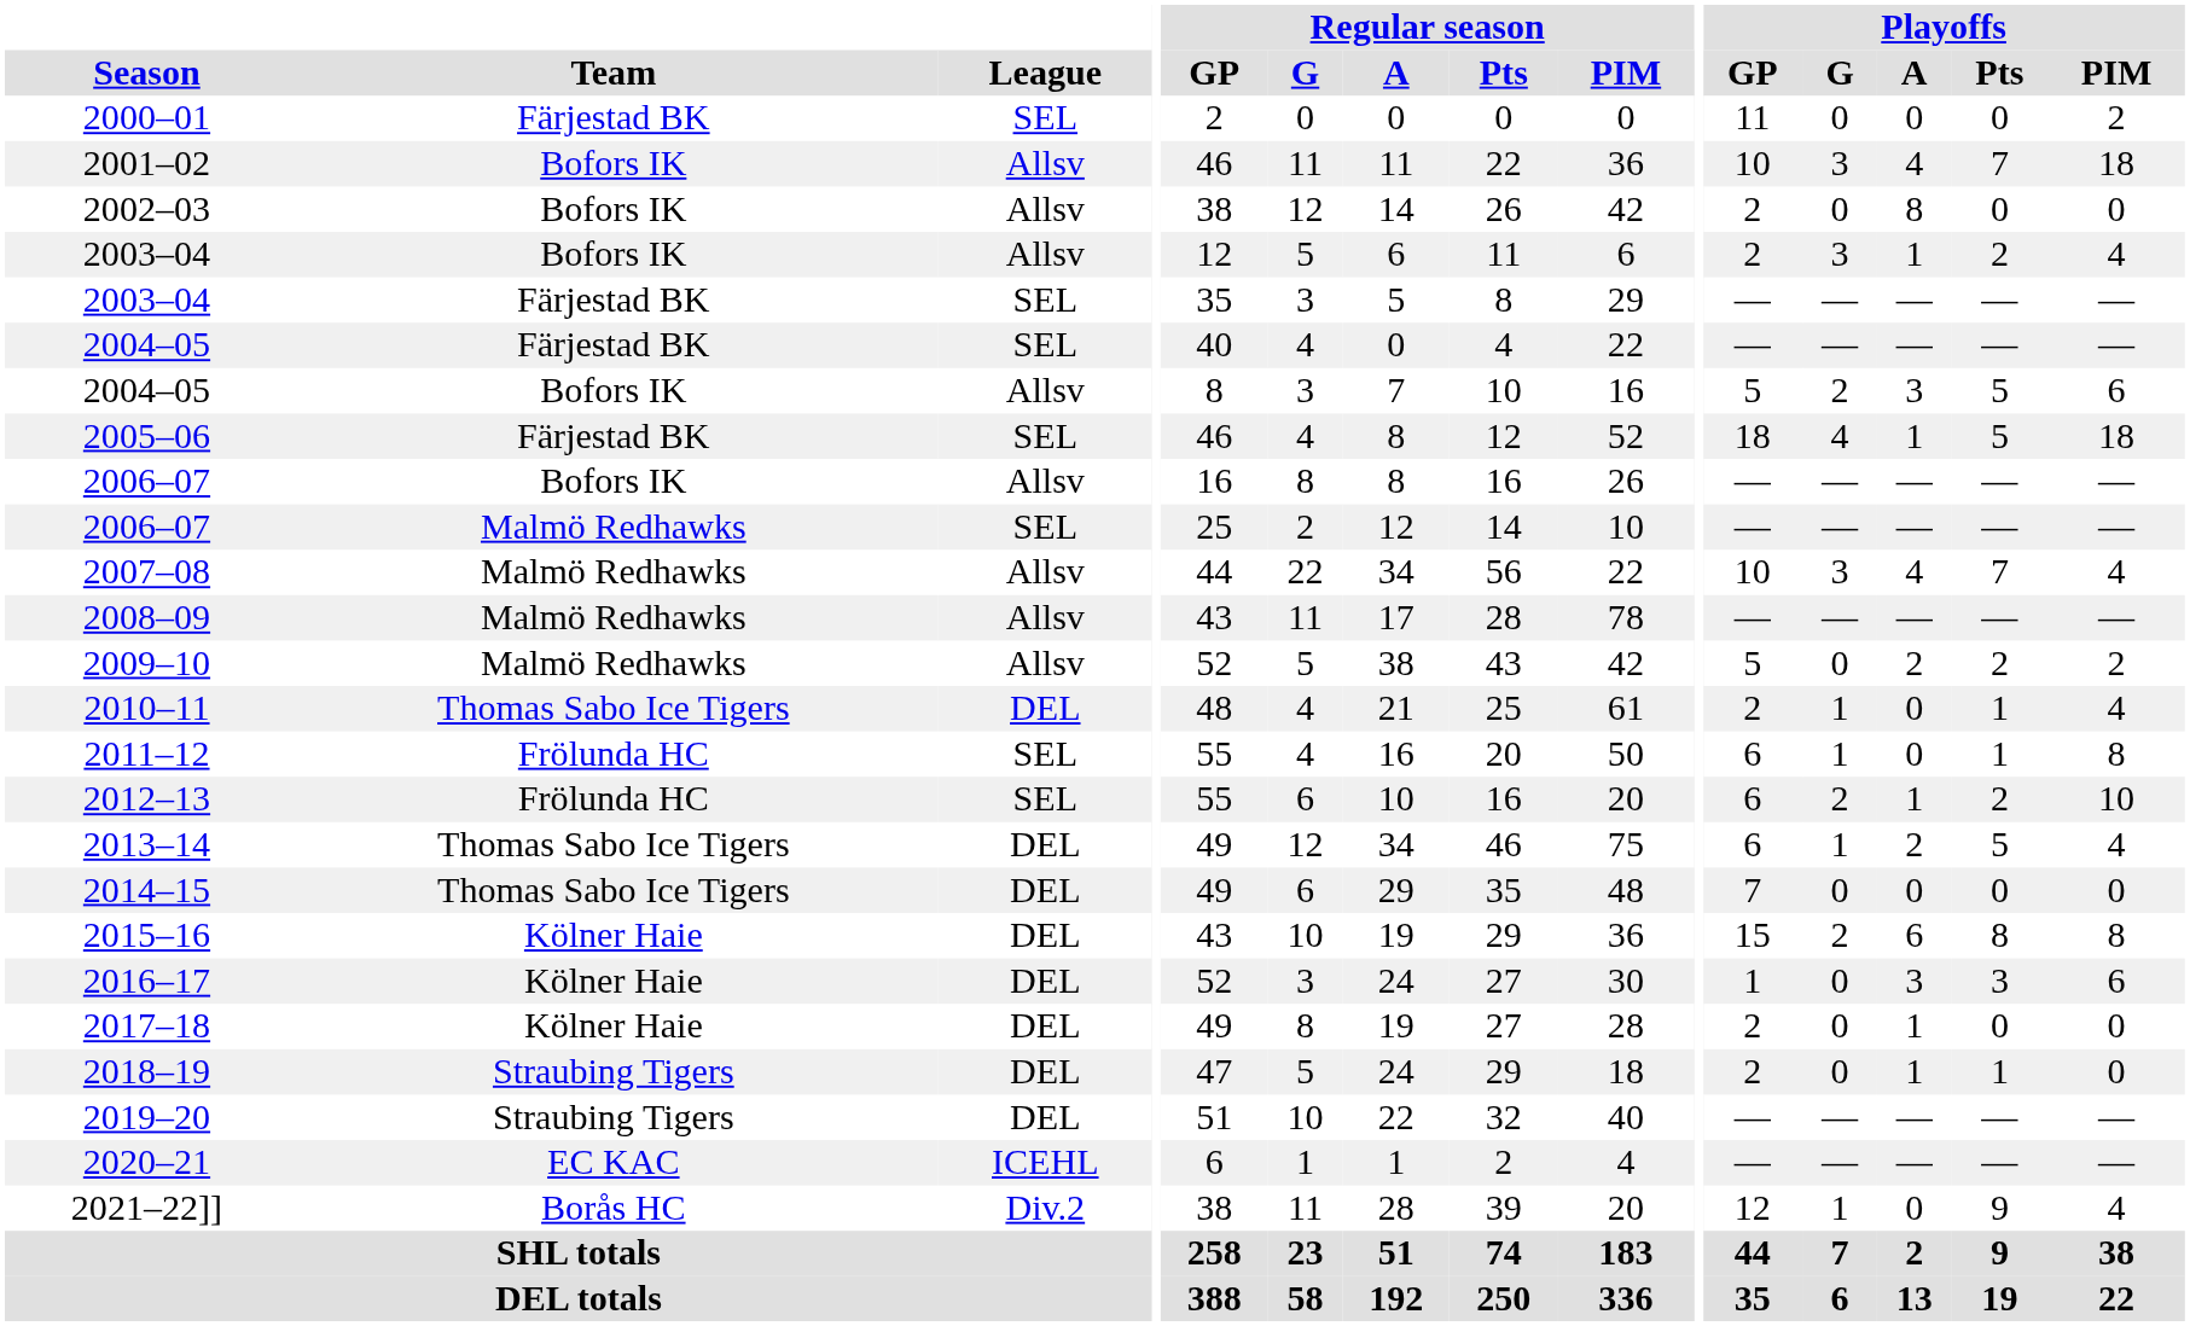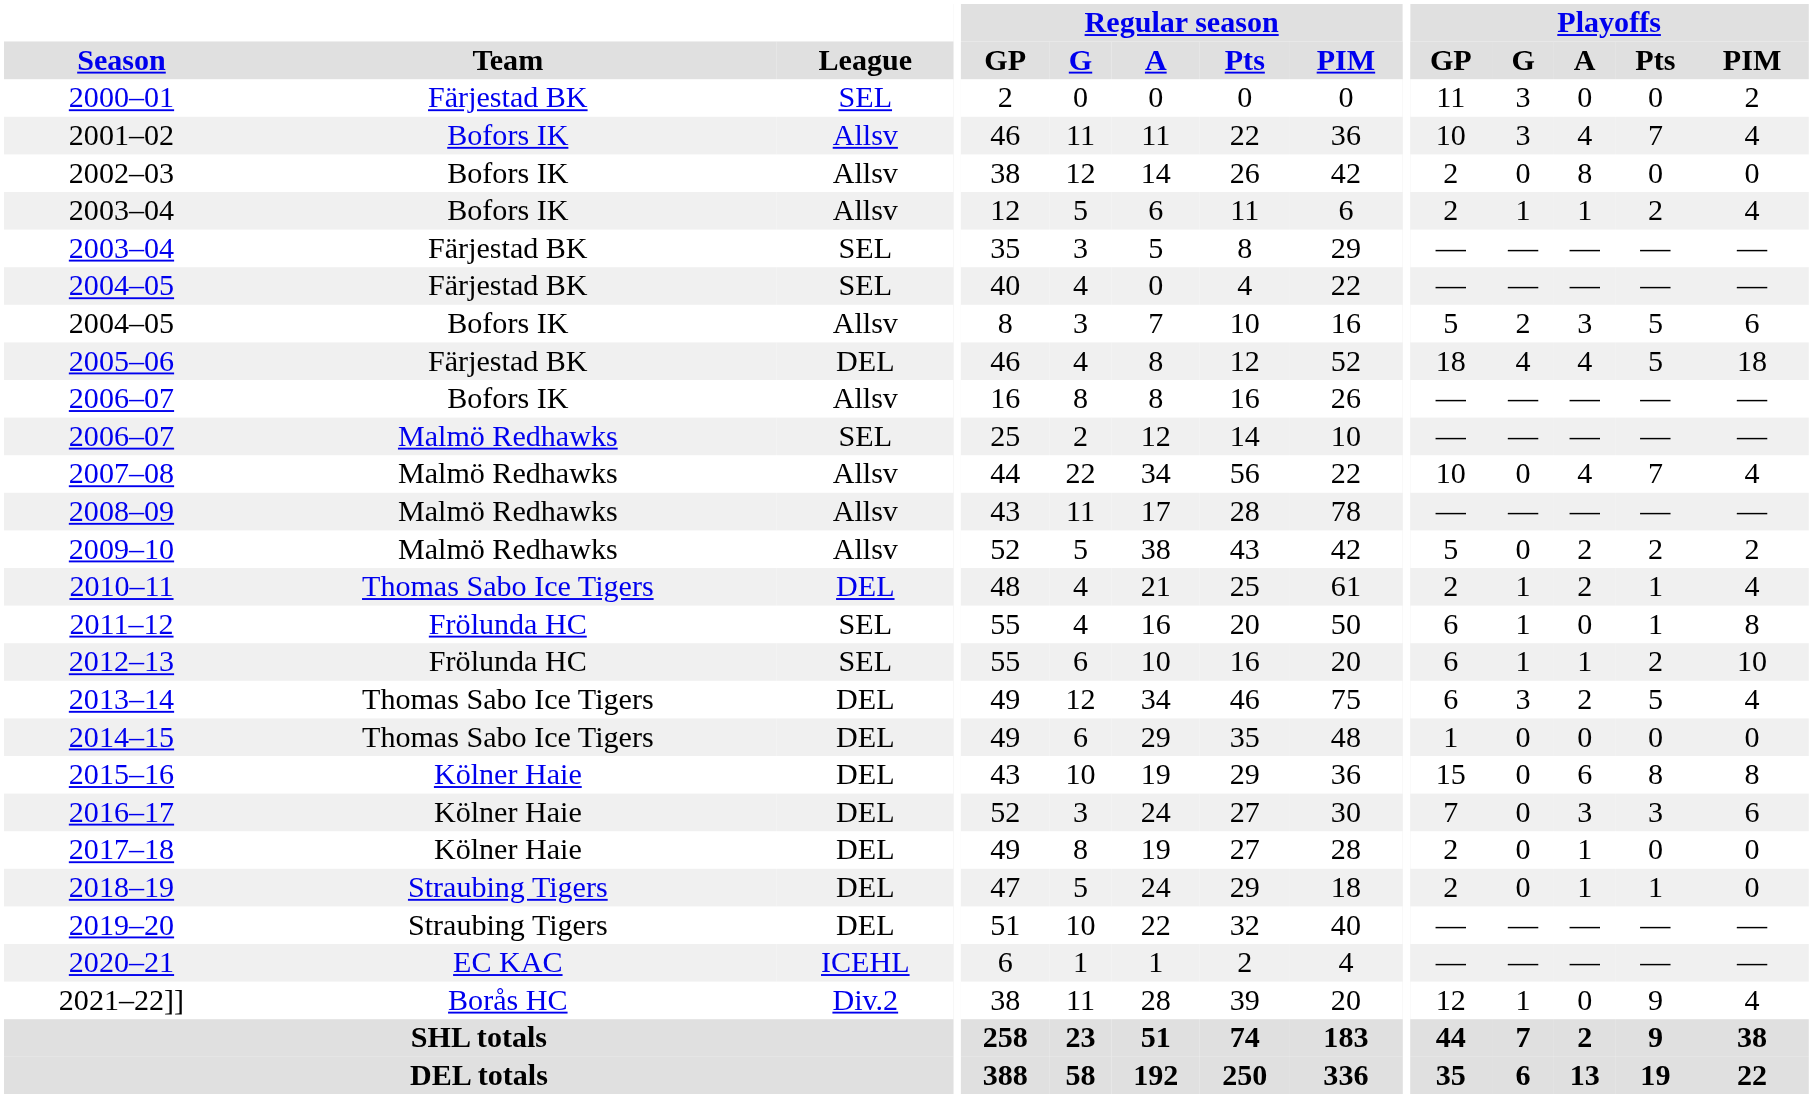 <table border="0" cellpadding="1" cellspacing="0" style="text-align:center; width:60em">
 <tr bgcolor="#e0e0e0">
 <th colspan="3" bgcolor="#ffffff"></th>
 <th rowspan="99" bgcolor="#ffffff"></th>
 <th colspan="5"><a href='#'>Regular season</a></th>
 <th rowspan="99" bgcolor="#ffffff"></th>
 <th colspan="5"><a href='#'>Playoffs</a></th>
 </tr>
 <tr bgcolor="#e0e0e0">
 <th><a href='#'>Season</a></th>
 <th>Team</th>
 <th>League</th>
 <th>GP</th>
 <th><a href='#'>G</a></th>
 <th><a href='#'>A</a></th>
 <th><a href='#'>Pts</a></th>
 <th><a href='#'>PIM</a></th>
 <th>GP</th>
 <th>G</th>
 <th>A</th>
 <th>Pts</th>
 <th>PIM</th>
 </tr>
 <tr ALIGN="center">
 <td><a href='#'>2000–01</a></td>
 <td><a href='#'>Färjestad BK</a></td>
 <td><a href='#'>SEL</a></td>
 <td>2</td>
 <td>0</td>
 <td>0</td>
 <td>0</td>
 <td>0</td>
 <td>11</td>
-<td>0</td>
+<td>3</td>
 <td>0</td>
 <td>0</td>
 <td>2</td>
 </tr>
 <tr ALIGN="center" bgcolor="#f0f0f0">
 <td>2001–02</td>
 <td><a href='#'>Bofors IK</a></td>
 <td><a href='#'>Allsv</a></td>
 <td>46</td>
 <td>11</td>
 <td>11</td>
 <td>22</td>
 <td>36</td>
 <td>10</td>
 <td>3</td>
 <td>4</td>
 <td>7</td>
-<td>18</td>
+<td>4</td>
 </tr>
 <tr ALIGN="center">
 <td>2002–03</td>
 <td>Bofors IK</td>
 <td>Allsv</td>
 <td>38</td>
 <td>12</td>
 <td>14</td>
 <td>26</td>
 <td>42</td>
 <td>2</td>
 <td>0</td>
 <td>8</td>
 <td>0</td>
 <td>0</td>
 </tr>
 <tr ALIGN="center" bgcolor="#f0f0f0">
 <td>2003–04</td>
 <td>Bofors IK</td>
 <td>Allsv</td>
 <td>12</td>
 <td>5</td>
 <td>6</td>
 <td>11</td>
 <td>6</td>
 <td>2</td>
-<td>3</td>
+<td>1</td>
 <td>1</td>
 <td>2</td>
 <td>4</td>
 </tr>
 <tr ALIGN="center">
 <td><a href='#'>2003–04</a></td>
 <td>Färjestad BK</td>
 <td>SEL</td>
 <td>35</td>
 <td>3</td>
 <td>5</td>
 <td>8</td>
 <td>29</td>
 <td>—</td>
 <td>—</td>
 <td>—</td>
 <td>—</td>
 <td>—</td>
 </tr>
 <tr ALIGN="center" bgcolor="#f0f0f0">
 <td><a href='#'>2004–05</a></td>
 <td>Färjestad BK</td>
 <td>SEL</td>
 <td>40</td>
 <td>4</td>
 <td>0</td>
 <td>4</td>
 <td>22</td>
 <td>—</td>
 <td>—</td>
 <td>—</td>
 <td>—</td>
 <td>—</td>
 </tr>
 <tr ALIGN="center">
 <td>2004–05</td>
 <td>Bofors IK</td>
 <td>Allsv</td>
 <td>8</td>
 <td>3</td>
 <td>7</td>
 <td>10</td>
 <td>16</td>
 <td>5</td>
 <td>2</td>
 <td>3</td>
 <td>5</td>
 <td>6</td>
 </tr>
 <tr ALIGN="center" bgcolor="#f0f0f0">
 <td><a href='#'>2005–06</a></td>
 <td>Färjestad BK</td>
-<td>SEL</td>
+<td>DEL</td>
 <td>46</td>
 <td>4</td>
 <td>8</td>
 <td>12</td>
 <td>52</td>
 <td>18</td>
 <td>4</td>
-<td>1</td>
+<td>4</td>
 <td>5</td>
 <td>18</td>
 </tr>
 <tr ALIGN="center">
 <td><a href='#'>2006–07</a></td>
 <td>Bofors IK</td>
 <td>Allsv</td>
 <td>16</td>
 <td>8</td>
 <td>8</td>
 <td>16</td>
 <td>26</td>
 <td>—</td>
 <td>—</td>
 <td>—</td>
 <td>—</td>
 <td>—</td>
 </tr>
 <tr ALIGN="center" bgcolor="#f0f0f0">
 <td><a href='#'>2006–07</a></td>
 <td><a href='#'>Malmö Redhawks</a></td>
 <td>SEL</td>
 <td>25</td>
 <td>2</td>
 <td>12</td>
 <td>14</td>
 <td>10</td>
 <td>—</td>
 <td>—</td>
 <td>—</td>
 <td>—</td>
 <td>—</td>
 </tr>
 <tr ALIGN="center">
 <td><a href='#'>2007–08</a></td>
 <td>Malmö Redhawks</td>
 <td>Allsv</td>
 <td>44</td>
 <td>22</td>
 <td>34</td>
 <td>56</td>
 <td>22</td>
 <td>10</td>
-<td>3</td>
+<td>0</td>
 <td>4</td>
 <td>7</td>
 <td>4</td>
 </tr>
 <tr ALIGN="center" bgcolor="#f0f0f0">
 <td><a href='#'>2008–09</a></td>
 <td>Malmö Redhawks</td>
 <td>Allsv</td>
 <td>43</td>
 <td>11</td>
 <td>17</td>
 <td>28</td>
 <td>78</td>
 <td>—</td>
 <td>—</td>
 <td>—</td>
 <td>—</td>
 <td>—</td>
 </tr>
 <tr ALIGN="center">
 <td><a href='#'>2009–10</a></td>
 <td>Malmö Redhawks</td>
 <td>Allsv</td>
 <td>52</td>
 <td>5</td>
 <td>38</td>
 <td>43</td>
 <td>42</td>
 <td>5</td>
 <td>0</td>
 <td>2</td>
 <td>2</td>
 <td>2</td>
 </tr>
 <tr ALIGN="center" bgcolor="#f0f0f0">
 <td><a href='#'>2010–11</a></td>
 <td><a href='#'>Thomas Sabo Ice Tigers</a></td>
 <td><a href='#'>DEL</a></td>
 <td>48</td>
 <td>4</td>
 <td>21</td>
 <td>25</td>
 <td>61</td>
 <td>2</td>
 <td>1</td>
-<td>0</td>
+<td>2</td>
 <td>1</td>
 <td>4</td>
 </tr>
 <tr ALIGN="center">
 <td><a href='#'>2011–12</a></td>
 <td><a href='#'>Frölunda HC</a></td>
 <td>SEL</td>
 <td>55</td>
 <td>4</td>
 <td>16</td>
 <td>20</td>
 <td>50</td>
 <td>6</td>
 <td>1</td>
 <td>0</td>
 <td>1</td>
 <td>8</td>
 </tr>
 <tr ALIGN="center" bgcolor="#f0f0f0">
 <td><a href='#'>2012–13</a></td>
 <td>Frölunda HC</td>
 <td>SEL</td>
 <td>55</td>
 <td>6</td>
 <td>10</td>
 <td>16</td>
 <td>20</td>
 <td>6</td>
-<td>2</td>
+<td>1</td>
 <td>1</td>
 <td>2</td>
 <td>10</td>
 </tr>
 <tr ALIGN="center">
 <td><a href='#'>2013–14</a></td>
 <td>Thomas Sabo Ice Tigers</td>
 <td>DEL</td>
 <td>49</td>
 <td>12</td>
 <td>34</td>
 <td>46</td>
 <td>75</td>
 <td>6</td>
-<td>1</td>
+<td>3</td>
 <td>2</td>
 <td>5</td>
 <td>4</td>
 </tr>
 <tr ALIGN="center" bgcolor="#f0f0f0">
 <td><a href='#'>2014–15</a></td>
 <td>Thomas Sabo Ice Tigers</td>
 <td>DEL</td>
 <td>49</td>
 <td>6</td>
 <td>29</td>
 <td>35</td>
 <td>48</td>
-<td>7</td>
+<td>1</td>
 <td>0</td>
 <td>0</td>
 <td>0</td>
 <td>0</td>
 </tr>
 <tr ALIGN="center">
 <td><a href='#'>2015–16</a></td>
 <td><a href='#'>Kölner Haie</a></td>
 <td>DEL</td>
 <td>43</td>
 <td>10</td>
 <td>19</td>
 <td>29</td>
 <td>36</td>
 <td>15</td>
-<td>2</td>
+<td>0</td>
 <td>6</td>
 <td>8</td>
 <td>8</td>
 </tr>
 <tr ALIGN="center" bgcolor="#f0f0f0">
 <td><a href='#'>2016–17</a></td>
 <td>Kölner Haie</td>
 <td>DEL</td>
 <td>52</td>
 <td>3</td>
 <td>24</td>
 <td>27</td>
 <td>30</td>
-<td>1</td>
+<td>7</td>
 <td>0</td>
 <td>3</td>
 <td>3</td>
 <td>6</td>
 </tr>
 <tr ALIGN="center">
 <td><a href='#'>2017–18</a></td>
 <td>Kölner Haie</td>
 <td>DEL</td>
 <td>49</td>
 <td>8</td>
 <td>19</td>
 <td>27</td>
 <td>28</td>
 <td>2</td>
 <td>0</td>
 <td>1</td>
 <td>0</td>
 <td>0</td>
 </tr>
 <tr ALIGN="center" bgcolor="#f0f0f0">
 <td><a href='#'>2018–19</a></td>
 <td><a href='#'>Straubing Tigers</a></td>
 <td>DEL</td>
 <td>47</td>
 <td>5</td>
 <td>24</td>
 <td>29</td>
 <td>18</td>
 <td>2</td>
 <td>0</td>
 <td>1</td>
 <td>1</td>
 <td>0</td>
 </tr>
 <tr ALIGN="center">
 <td><a href='#'>2019–20</a></td>
 <td>Straubing Tigers</td>
 <td>DEL</td>
 <td>51</td>
 <td>10</td>
 <td>22</td>
 <td>32</td>
 <td>40</td>
 <td>—</td>
 <td>—</td>
 <td>—</td>
 <td>—</td>
 <td>—</td>
 </tr>
 <tr ALIGN="center" bgcolor="#f0f0f0">
 <td><a href='#'>2020–21</a></td>
 <td><a href='#'>EC KAC</a></td>
 <td><a href='#'>ICEHL</a></td>
 <td>6</td>
 <td>1</td>
 <td>1</td>
 <td>2</td>
 <td>4</td>
 <td>—</td>
 <td>—</td>
 <td>—</td>
 <td>—</td>
 <td>—</td>
 </tr>
 <tr ALIGN="center">
 <td>2021–22]]</td>
 <td><a href='#'>Borås HC</a></td>
 <td><a href='#'>Div.2</a></td>
 <td>38</td>
 <td>11</td>
 <td>28</td>
 <td>39</td>
 <td>20</td>
 <td>12</td>
 <td>1</td>
 <td>0</td>
 <td>9</td>
 <td>4</td>
 </tr>
 <tr bgcolor="#e0e0e0">
 <th colspan="3">SHL totals</th>
 <th>258</th>
 <th>23</th>
 <th>51</th>
 <th>74</th>
 <th>183</th>
 <th>44</th>
 <th>7</th>
 <th>2</th>
 <th>9</th>
 <th>38</th>
 </tr>
 <tr bgcolor="#e0e0e0">
 <th colspan="3">DEL totals</th>
 <th>388</th>
 <th>58</th>
 <th>192</th>
 <th>250</th>
 <th>336</th>
 <th>35</th>
 <th>6</th>
 <th>13</th>
 <th>19</th>
 <th>22</th>
 </tr>
 </table>
